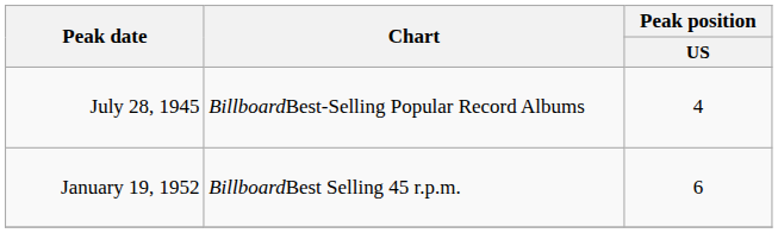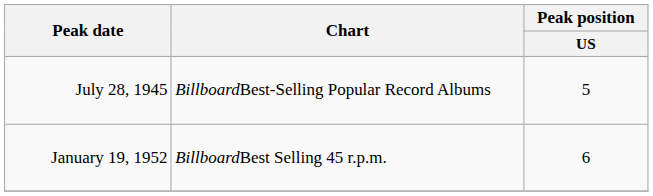 <table class="wikitable mw-datatable" style="text-align:center;">
 <tr>
 <th width="150px" rowspan="2">Peak date</th>
 <th width="325px" rowspan="2">Chart</th>
 <th width="110px" colspan="1">Peak position</th>
 </tr>
 <tr style="font-size:90%;">
 <th style="width:4em; text-align=center">US</th>
 </tr>
 <tr>
 <td style="height:3.5em;" align=right>July 28, 1945</td>
 <td align="left" style="height:3.5em"><em>Billboard</em>Best-Selling Popular Record Albums</td>
-<td style="height:3.5em">4</td>
+<td style="height:3.5em">5</td>
 </tr>
 <tr>
 <td style="height:3.5em;" align=right>January 19, 1952</td>
 <td align="left" style="height:3.5em"><em>Billboard</em>Best Selling 45 r.p.m.</td>
 <td style="height:3.5em">6</td>
 </tr>
 <tr>
 </tr>
 </table>
